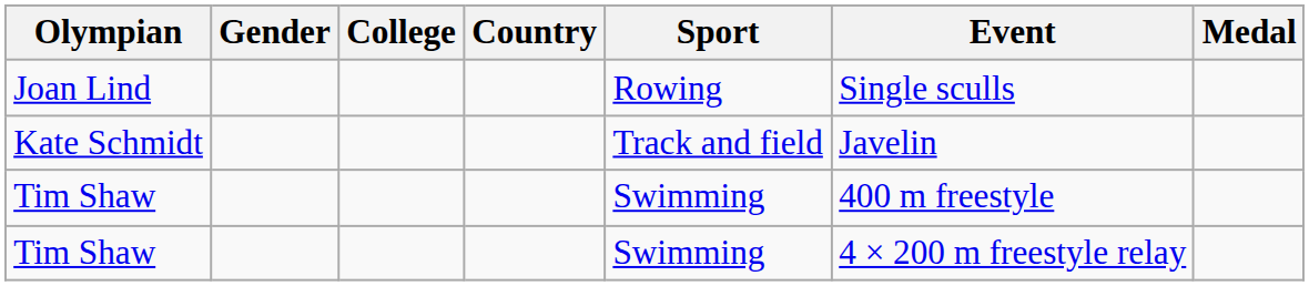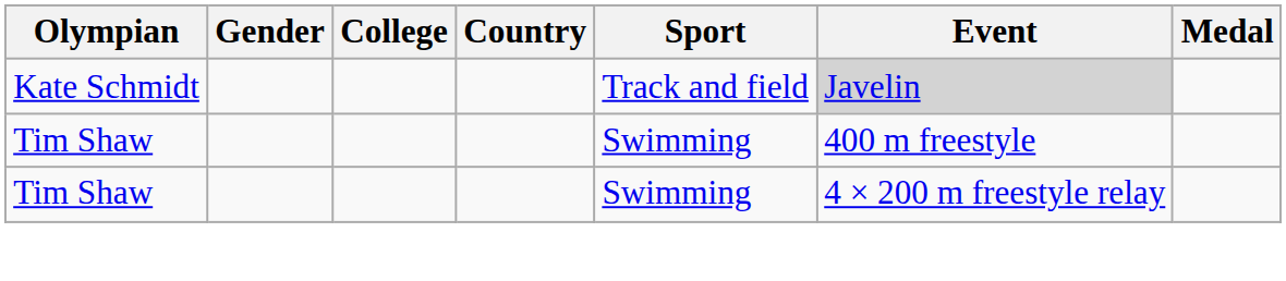 <table class="wikitable">
 <tr>
 <th>Olympian</th>
 <th>Gender</th>
 <th>College</th>
 <th>Country</th>
 <th>Sport</th>
 <th>Event</th>
 <th>Medal</th>
 </tr>
 <tr>
-<td><a href='#'>Joan Lind</a></td>
-<td></td>
-<td></td>
-<td></td>
-<td><a href='#'>Rowing</a></td>
-<td><a href='#'>Single sculls</a></td>
-<td></td>
-</tr>
-<tr>
 <td><a href='#'>Kate Schmidt</a></td>
 <td></td>
 <td></td>
 <td></td>
 <td><a href='#'>Track and field</a></td>
-<td><a href='#'>Javelin</a></td>
+<td style="background: lightgrey;"><a href='#'>Javelin</a></td>
 <td></td>
 </tr>
 <tr>
 <td><a href='#'>Tim Shaw</a></td>
 <td></td>
 <td></td>
 <td></td>
 <td><a href='#'>Swimming</a></td>
 <td><a href='#'>400 m freestyle</a></td>
 <td></td>
 </tr>
 <tr>
 <td><a href='#'>Tim Shaw</a></td>
 <td></td>
 <td></td>
 <td></td>
 <td><a href='#'>Swimming</a></td>
 <td><a href='#'>4 × 200 m freestyle relay</a></td>
 <td></td>
 </tr>
 </table>
